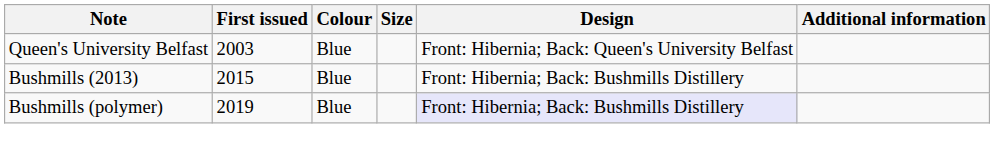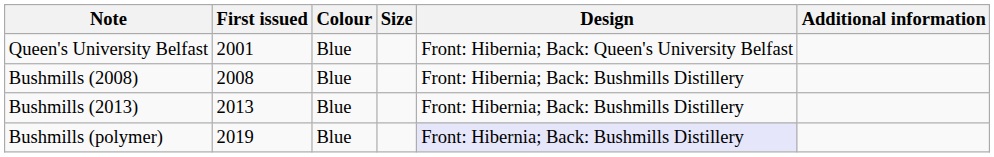 <table class="wikitable">
 <tr>
 <th>Note</th>
 <th>First issued</th>
 <th>Colour</th>
 <th>Size</th>
 <th>Design</th>
 <th>Additional information</th>
 </tr>
 <tr>
 <td>Queen's University Belfast</td>
-<td>2003</td>
+<td>2001</td>
 <td>Blue</td>
 <td></td>
 <td>Front: Hibernia; Back: Queen's University Belfast</td>
 <td></td>
 </tr>
 <tr>
+<td>Bushmills (2008)</td>
+<td>2008</td>
+<td>Blue</td>
+<td></td>
+<td>Front: Hibernia; Back: Bushmills Distillery</td>
+<td></td>
+</tr>
+<tr>
 <td>Bushmills (2013)</td>
-<td>2015</td>
+<td>2013</td>
 <td>Blue</td>
 <td></td>
 <td>Front: Hibernia; Back: Bushmills Distillery</td>
 <td></td>
 </tr>
 <tr>
 <td>Bushmills (polymer)</td>
 <td>2019</td>
 <td>Blue</td>
 <td></td>
 <td style="background: lavender;">Front: Hibernia; Back: Bushmills Distillery</td>
 </tr>
 </table>
